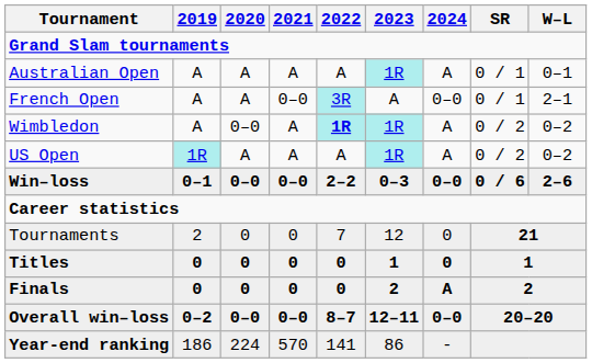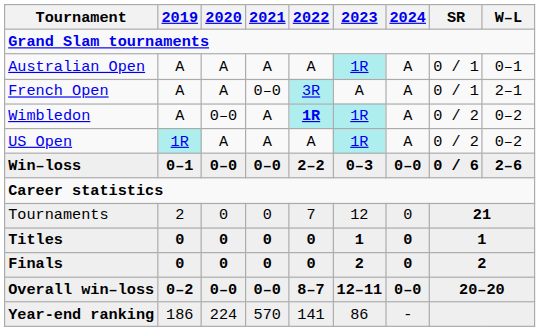 <table class=wikitable style=text-align:center>
 <tr>
 <th>Tournament</th>
 <th><a href='#'>2019</a></th>
 <th><a href='#'>2020</a></th>
 <th><a href='#'>2021</a></th>
 <th><a href='#'>2022</a></th>
 <th><a href='#'>2023</a></th>
 <th><a href='#'>2024</a></th>
 <th>SR</th>
 <th width=38>W–L</th>
 </tr>
 <tr>
 <td colspan=9 align=left><strong><a href='#'>Grand Slam tournaments</a></strong></td>
 </tr>
 <tr>
 <td align=left><a href='#'>Australian Open</a></td>
 <td>A</td>
 <td>A</td>
 <td>A</td>
 <td>A</td>
 <td bgcolor=afeeee><a href='#'>1R</a></td>
 <td>A</td>
 <td>0 / 1</td>
 <td>0–1</td>
 </tr>
 <tr>
 <td align=left><a href='#'>French Open</a></td>
 <td>A</td>
 <td>A</td>
 <td>0–0</td>
 <td bgcolor=afeeee><a href='#'>3R</a></td>
 <td>A</td>
-<td>0–0</td>
+<td>A</td>
 <td>0 / 1</td>
 <td>2–1</td>
 </tr>
 <tr>
 <td align=left><a href='#'>Wimbledon</a></td>
 <td>A</td>
 <td>0–0</td>
 <td>A</td>
 <td bgcolor=afeeee><strong><a href='#'>1R</a></strong></td>
 <td bgcolor=afeeee><a href='#'>1R</a></td>
 <td>A</td>
 <td>0 / 2</td>
 <td>0–2</td>
 </tr>
 <tr>
 <td align=left><a href='#'>US Open</a></td>
 <td bgcolor=afeeee><a href='#'>1R</a></td>
 <td>A</td>
 <td>A</td>
 <td>A</td>
 <td bgcolor=afeeee><a href='#'>1R</a></td>
 <td>A</td>
 <td>0 / 2</td>
 <td>0–2</td>
 </tr>
 <tr style=font-weight:bold;background:#efefef>
 <td style=text-align:left>Win–loss</td>
 <td>0–1</td>
 <td>0–0</td>
 <td>0–0</td>
 <td>2–2</td>
 <td>0–3</td>
 <td>0–0</td>
 <td>0 / 6</td>
 <td>2–6</td>
 </tr>
 <tr>
 <td colspan=9 align=left><strong>Career statistics</strong></td>
 </tr>
 <tr bgcolor=efefef>
 <td align=left>Tournaments</td>
 <td>2</td>
 <td>0</td>
 <td>0</td>
 <td>7</td>
 <td>12</td>
 <td>0</td>
 <td colspan=2><strong>21</strong></td>
 </tr>
 <tr style="font-weight:bold;background:#efefef">
 <td style=text-align:left>Titles</td>
 <td>0</td>
 <td>0</td>
 <td>0</td>
 <td>0</td>
 <td>1</td>
 <td>0</td>
 <td colspan=2>1</td>
 </tr>
 <tr style="font-weight:bold;background:#efefef">
 <td style=text-align:left>Finals</td>
 <td>0</td>
 <td>0</td>
 <td>0</td>
 <td>0</td>
 <td>2</td>
-<td>A</td>
+<td>0</td>
 <td colspan=2>2</td>
 </tr>
 <tr style=font-weight:bold;background:#efefef>
 <td style=text-align:left>Overall win–loss</td>
 <td>0–2</td>
 <td>0–0</td>
 <td>0–0</td>
 <td>8–7</td>
 <td>12–11</td>
 <td>0–0</td>
 <td colspan=2>20–20</td>
 </tr>
 <tr bgcolor=efefef>
 <td align=left><strong>Year-end ranking</strong></td>
 <td>186</td>
 <td>224</td>
 <td>570</td>
 <td>141</td>
 <td>86</td>
 <td>-</td>
 <td colspan=2><strong></strong></td>
 </tr>
 </table>
